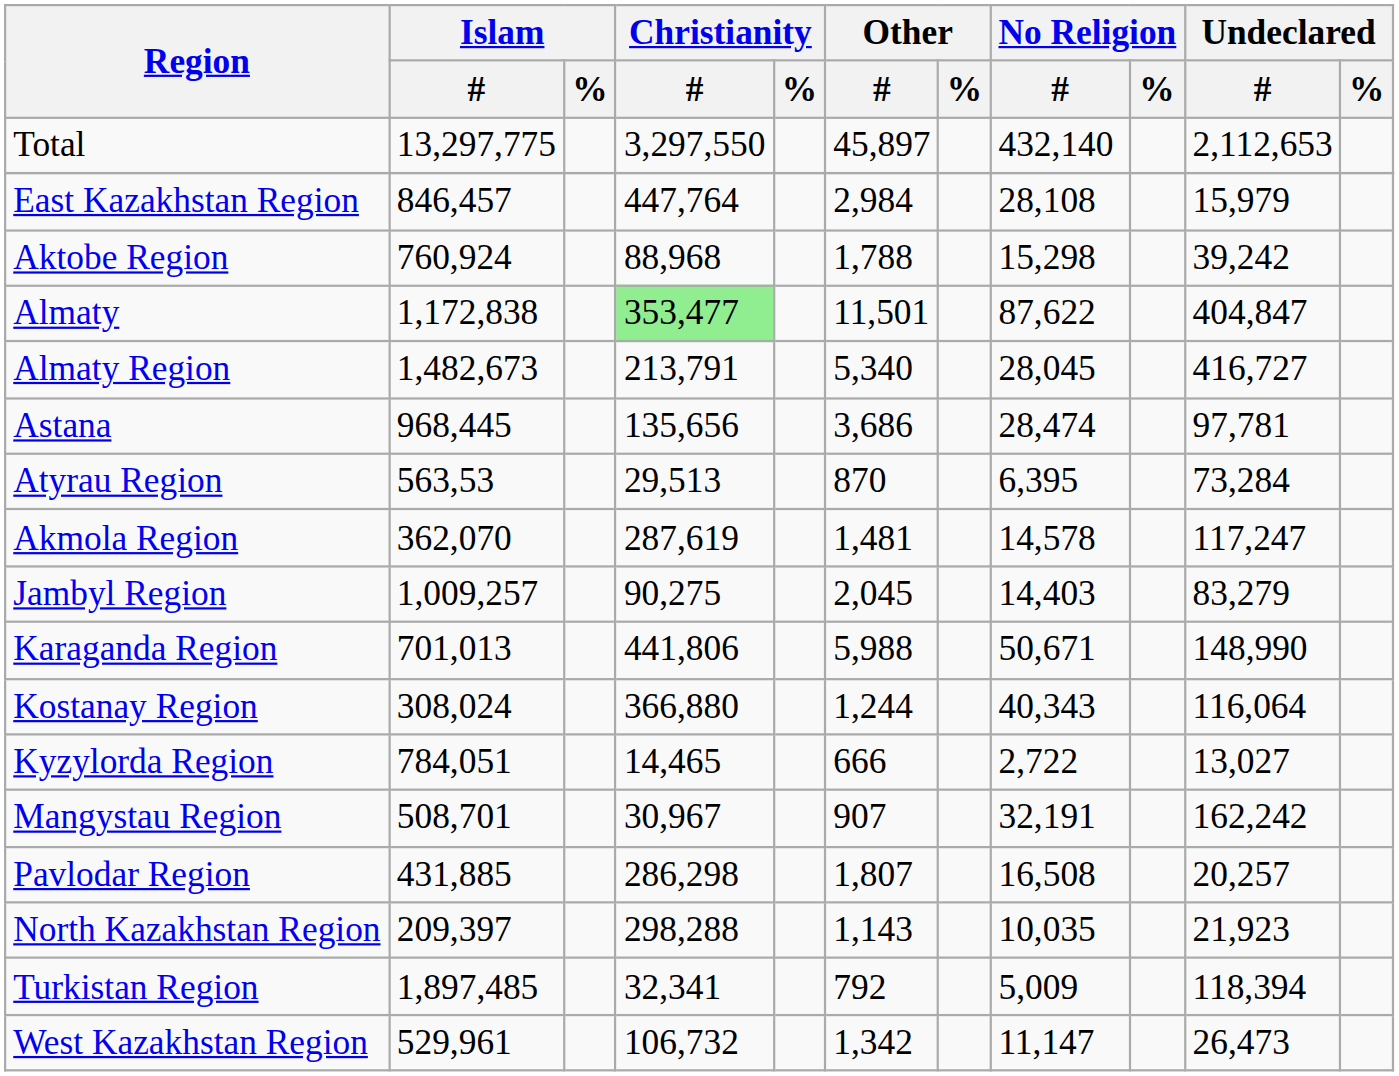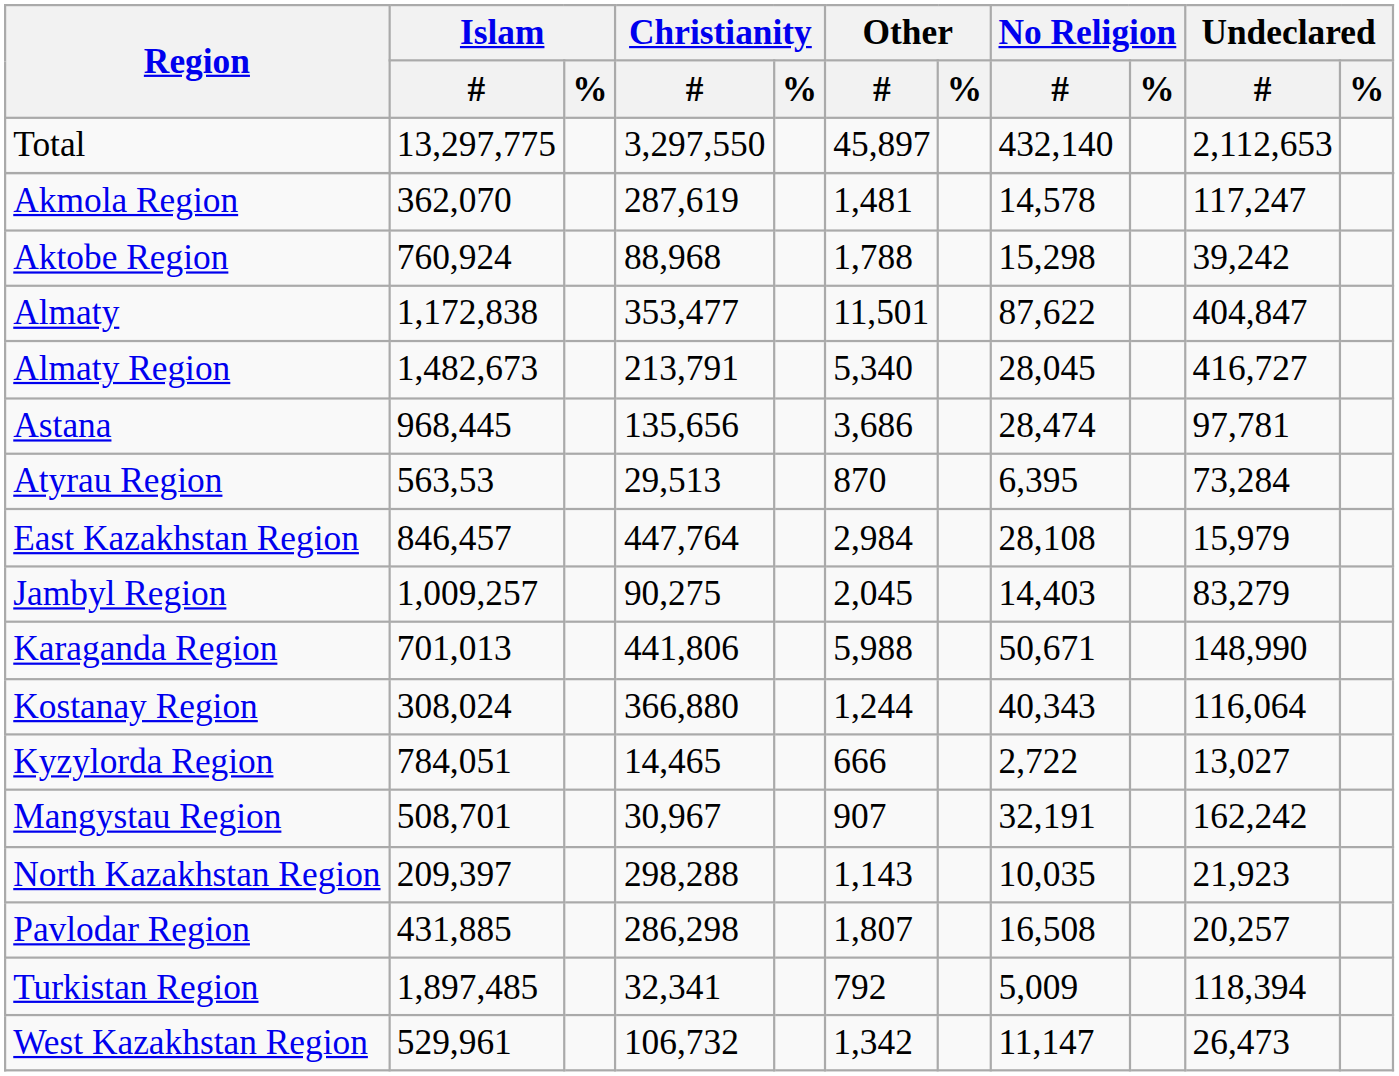 <table class="wikitable sortable">
 <tr>
 <th rowspan="2"><a href='#'>Region</a></th>
 <th colspan="2"><a href='#'>Islam</a></th>
 <th colspan="2"><a href='#'>Christianity</a></th>
 <th colspan="2">Other</th>
 <th colspan="2"><a href='#'>No Religion</a></th>
 <th colspan="2">Undeclared</th>
 </tr>
 <tr --->
 <th>#</th>
 <th>%</th>
 <th>#</th>
 <th>%</th>
 <th>#</th>
 <th>%</th>
 <th>#</th>
 <th>%</th>
 <th>#</th>
 <th>%</th>
 </tr>
 <tr ---style="font-weight:bold;">
 <td>Total</td>
 <td>13,297,775</td>
 <td></td>
 <td>3,297,550</td>
 <td></td>
 <td>45,897</td>
 <td></td>
 <td>432,140</td>
 <td></td>
 <td>2,112,653</td>
 <td></td>
 </tr>
 <tr --->
 </tr>
 <tr>
-<td><a href='#'>East Kazakhstan Region</a></td>
-<td>846,457</td>
+<td><a href='#'>Akmola Region</a></td>
+<td>362,070</td>
 <td></td>
-<td>447,764</td>
+<td>287,619</td>
 <td></td>
-<td>2,984</td>
+<td>1,481</td>
 <td></td>
-<td>28,108</td>
+<td>14,578</td>
 <td></td>
-<td>15,979</td>
+<td>117,247</td>
 <td></td>
 </tr>
 <tr>
 <td><a href='#'>Aktobe Region</a></td>
 <td>760,924</td>
 <td></td>
 <td>88,968</td>
 <td></td>
 <td>1,788</td>
 <td></td>
 <td>15,298</td>
 <td></td>
 <td>39,242</td>
 <td></td>
 </tr>
 <tr>
 <td><a href='#'>Almaty</a></td>
 <td>1,172,838</td>
 <td></td>
-<td style="background: lightgreen;">353,477</td>
+<td>353,477</td>
 <td></td>
 <td>11,501</td>
 <td></td>
 <td>87,622</td>
 <td></td>
 <td>404,847</td>
 <td></td>
 </tr>
 <tr>
 <td><a href='#'>Almaty Region</a></td>
 <td>1,482,673</td>
 <td></td>
 <td>213,791</td>
 <td></td>
 <td>5,340</td>
 <td></td>
 <td>28,045</td>
 <td></td>
 <td>416,727</td>
 <td></td>
 </tr>
 <tr>
 <td><a href='#'>Astana</a></td>
 <td>968,445</td>
 <td></td>
 <td>135,656</td>
 <td></td>
 <td>3,686</td>
 <td></td>
 <td>28,474</td>
 <td></td>
 <td>97,781</td>
 <td></td>
 </tr>
 <tr>
 <td><a href='#'>Atyrau Region</a></td>
 <td>563,53</td>
 <td></td>
 <td>29,513</td>
 <td></td>
 <td>870</td>
 <td></td>
 <td>6,395</td>
 <td></td>
 <td>73,284</td>
 <td></td>
 </tr>
 <tr>
-<td><a href='#'>Akmola Region</a></td>
-<td>362,070</td>
+<td><a href='#'>East Kazakhstan Region</a></td>
+<td>846,457</td>
 <td></td>
-<td>287,619</td>
+<td>447,764</td>
 <td></td>
-<td>1,481</td>
+<td>2,984</td>
 <td></td>
-<td>14,578</td>
+<td>28,108</td>
 <td></td>
-<td>117,247</td>
+<td>15,979</td>
 <td></td>
 </tr>
 <tr>
 <td><a href='#'>Jambyl Region</a></td>
 <td>1,009,257</td>
 <td></td>
 <td>90,275</td>
 <td></td>
 <td>2,045</td>
 <td></td>
 <td>14,403</td>
 <td></td>
 <td>83,279</td>
 <td></td>
 </tr>
 <tr>
 <td><a href='#'>Karaganda Region</a></td>
 <td>701,013</td>
 <td></td>
 <td>441,806</td>
 <td></td>
 <td>5,988</td>
 <td></td>
 <td>50,671</td>
 <td></td>
 <td>148,990</td>
 <td></td>
 </tr>
 <tr>
 <td><a href='#'>Kostanay Region</a></td>
 <td>308,024</td>
 <td></td>
 <td>366,880</td>
 <td></td>
 <td>1,244</td>
 <td></td>
 <td>40,343</td>
 <td></td>
 <td>116,064</td>
 <td></td>
 </tr>
 <tr>
 <td><a href='#'>Kyzylorda Region</a></td>
 <td>784,051</td>
 <td></td>
 <td>14,465</td>
 <td></td>
 <td>666</td>
 <td></td>
 <td>2,722</td>
 <td></td>
 <td>13,027</td>
 <td></td>
 </tr>
 <tr>
 <td><a href='#'>Mangystau Region</a></td>
 <td>508,701</td>
 <td></td>
 <td>30,967</td>
 <td></td>
 <td>907</td>
 <td></td>
 <td>32,191</td>
 <td></td>
 <td>162,242</td>
 <td></td>
 </tr>
 <tr>
+<td><a href='#'>North Kazakhstan Region</a></td>
+<td>209,397</td>
+<td></td>
+<td>298,288</td>
+<td></td>
+<td>1,143</td>
+<td></td>
+<td>10,035</td>
+<td></td>
+<td>21,923</td>
+<td></td>
+</tr>
+<tr>
 <td><a href='#'>Pavlodar Region</a></td>
 <td>431,885</td>
 <td></td>
 <td>286,298</td>
 <td></td>
 <td>1,807</td>
 <td></td>
 <td>16,508</td>
 <td></td>
 <td>20,257</td>
-<td></td>
-</tr>
-<tr>
-<td><a href='#'>North Kazakhstan Region</a></td>
-<td>209,397</td>
-<td></td>
-<td>298,288</td>
-<td></td>
-<td>1,143</td>
-<td></td>
-<td>10,035</td>
-<td></td>
-<td>21,923</td>
 <td></td>
 </tr>
 <tr>
 <td><a href='#'>Turkistan Region</a></td>
 <td>1,897,485</td>
 <td></td>
 <td>32,341</td>
 <td></td>
 <td>792</td>
 <td></td>
 <td>5,009</td>
 <td></td>
 <td>118,394</td>
 <td></td>
 </tr>
 <tr>
 <td><a href='#'>West Kazakhstan Region</a></td>
 <td>529,961</td>
 <td></td>
 <td>106,732</td>
 <td></td>
 <td>1,342</td>
 <td></td>
 <td>11,147</td>
 <td></td>
 <td>26,473</td>
 <td></td>
 </tr>
 </table>
